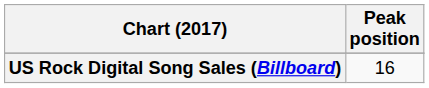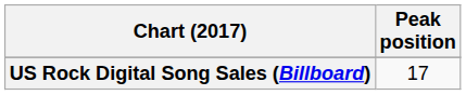 <table class="wikitable sortable plainrowheaders">
 <tr>
 <th>Chart (2017)</th>
 <th>Peak<br>position</th>
 </tr>
 <tr>
 </tr>
 <tr>
 <th scope="row">US Rock Digital Song Sales (<em><a href='#'>Billboard</a></em>)</th>
-<td align="center">16</td>
+<td align="center">17</td>
 </tr>
 </table>
